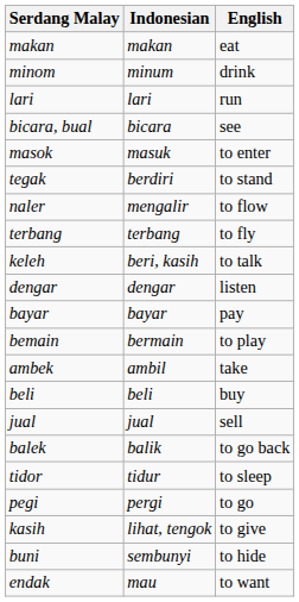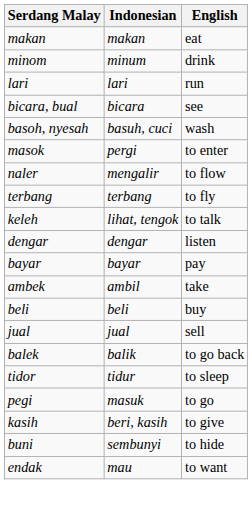 <table class="wikitable">
 <tr>
 <th>Serdang Malay</th>
 <th>Indonesian</th>
 <th>English</th>
 </tr>
 <tr>
 <td><em>makan</em></td>
 <td><em>makan</em></td>
 <td>eat</td>
 </tr>
 <tr>
 <td><em>minom</em></td>
 <td><em>minum</em></td>
 <td>drink</td>
 </tr>
 <tr>
 <td><em>lari</em></td>
 <td><em>lari</em></td>
 <td>run</td>
 </tr>
 <tr>
 <td><em>bicara, bual</em></td>
 <td><em>bicara</em></td>
 <td>see</td>
 </tr>
 <tr>
-<td><em>masok</em></td>
-<td><em>masuk</em></td>
-<td>to enter</td>
+<td><em>basoh, nyesah</em></td>
+<td><em>basuh, cuci</em></td>
+<td>wash</td>
 </tr>
 <tr>
-<td><em>tegak</em></td>
-<td><em>berdiri</em></td>
-<td>to stand</td>
+<td><em>masok</em></td>
+<td><em>pergi</em></td>
+<td>to enter</td>
 </tr>
 <tr>
 <td><em>naler</em></td>
 <td><em>mengalir</em></td>
 <td>to flow</td>
 </tr>
 <tr>
 <td><em>terbang</em></td>
 <td><em>terbang</em></td>
 <td>to fly</td>
 </tr>
 <tr>
 <td><em>keleh</em></td>
-<td><em>beri, kasih</em></td>
+<td><em>lihat, tengok</em></td>
 <td>to talk</td>
 </tr>
 <tr>
 <td><em>dengar</em></td>
 <td><em>dengar</em></td>
 <td>listen</td>
 </tr>
 <tr>
 <td><em>bayar</em></td>
 <td><em>bayar</em></td>
 <td>pay</td>
-</tr>
-<tr>
-<td><em>bemain</em></td>
-<td><em>bermain</em></td>
-<td>to play</td>
 </tr>
 <tr>
 <td><em>ambek</em></td>
 <td><em>ambil</em></td>
 <td>take</td>
 </tr>
 <tr>
 <td><em>beli</em></td>
 <td><em>beli</em></td>
 <td>buy</td>
 </tr>
 <tr>
 <td><em>jual</em></td>
 <td><em>jual</em></td>
 <td>sell</td>
 </tr>
 <tr>
 <td><em>balek</em></td>
 <td><em>balik</em></td>
 <td>to go back</td>
 </tr>
 <tr>
 <td><em>tidor</em></td>
 <td><em>tidur</em></td>
 <td>to sleep</td>
 </tr>
 <tr>
 <td><em>pegi</em></td>
-<td><em>pergi</em></td>
+<td><em>masuk</em></td>
 <td>to go</td>
 </tr>
 <tr>
 <td><em>kasih</em></td>
-<td><em>lihat, tengok</em></td>
+<td><em>beri, kasih</em></td>
 <td>to give</td>
 </tr>
 <tr>
 <td><em>buni</em></td>
 <td><em>sembunyi</em></td>
 <td>to hide</td>
 </tr>
 <tr>
 <td><em>endak</em></td>
 <td><em>mau</em></td>
 <td>to want</td>
 </tr>
 </table>
